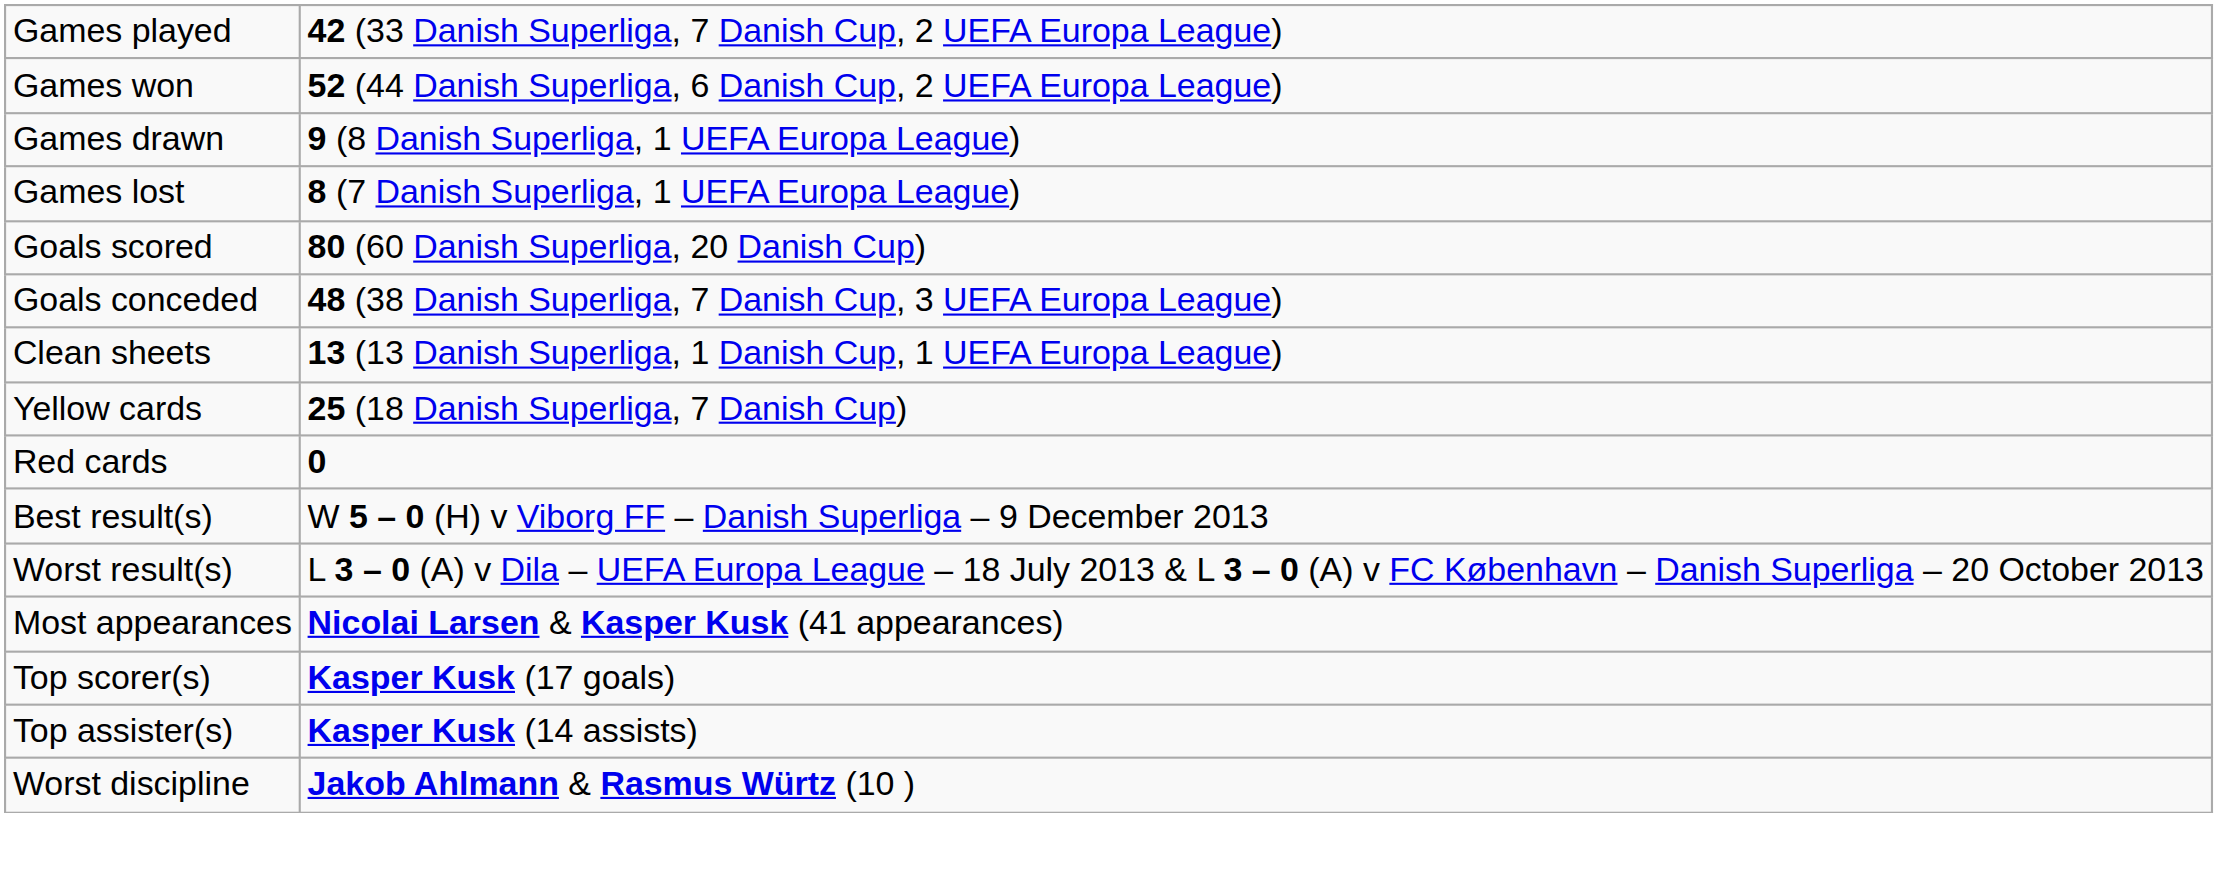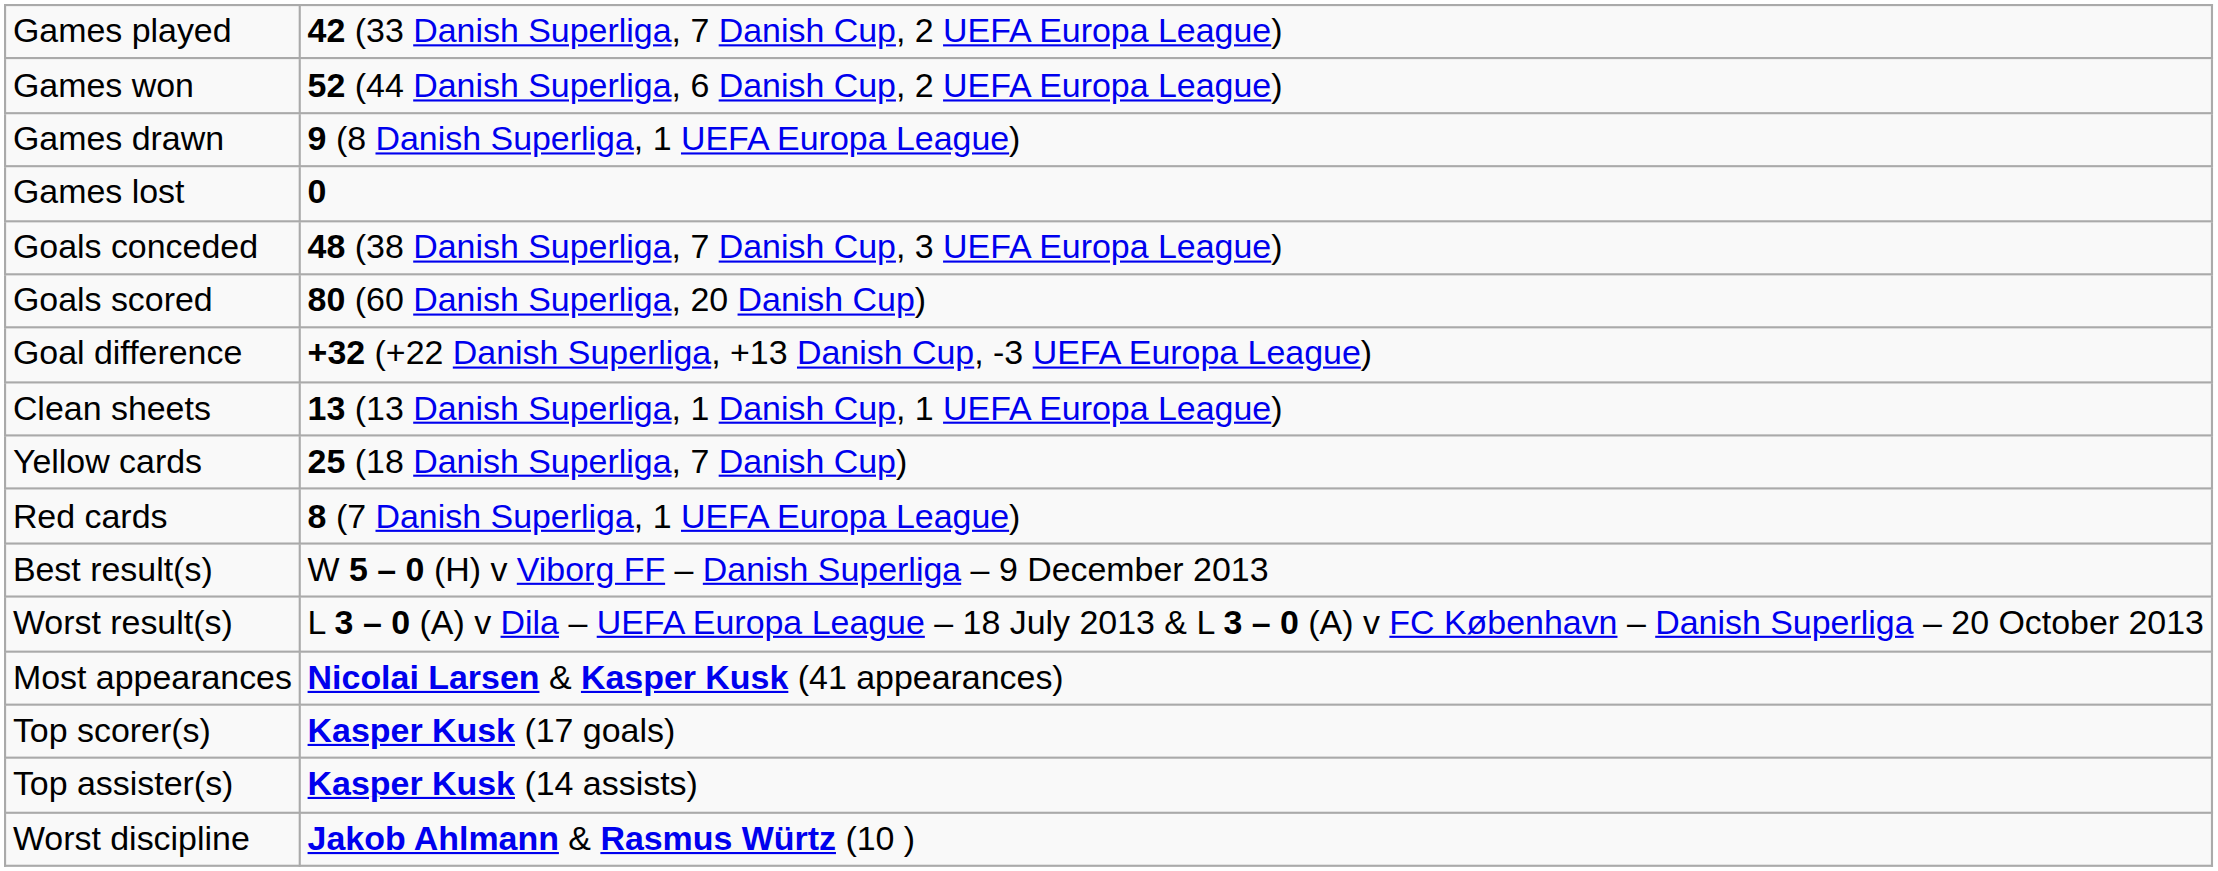 <table class="wikitable">
 <tr>
 <td>Games played</td>
 <td><strong>42</strong> (33 <a href='#'>Danish Superliga</a>, 7 <a href='#'>Danish Cup</a>, 2 <a href='#'>UEFA Europa League</a>)</td>
 </tr>
 <tr>
 <td>Games won</td>
 <td><strong>52</strong> (44 <a href='#'>Danish Superliga</a>, 6 <a href='#'>Danish Cup</a>, 2 <a href='#'>UEFA Europa League</a>)</td>
 </tr>
 <tr>
 <td>Games drawn</td>
 <td><strong>9</strong> (8 <a href='#'>Danish Superliga</a>, 1 <a href='#'>UEFA Europa League</a>)</td>
 </tr>
 <tr>
 <td>Games lost</td>
-<td><strong>8</strong> (7 <a href='#'>Danish Superliga</a>, 1 <a href='#'>UEFA Europa League</a>)</td>
+<td><strong>0</strong></td>
+</tr>
+<tr>
+<td>Goals conceded</td>
+<td><strong>48</strong> (38 <a href='#'>Danish Superliga</a>, 7 <a href='#'>Danish Cup</a>, 3 <a href='#'>UEFA Europa League</a>)</td>
 </tr>
 <tr>
 <td>Goals scored</td>
 <td><strong>80</strong> (60 <a href='#'>Danish Superliga</a>, 20 <a href='#'>Danish Cup</a>)</td>
 </tr>
 <tr>
-<td>Goals conceded</td>
-<td><strong>48</strong> (38 <a href='#'>Danish Superliga</a>, 7 <a href='#'>Danish Cup</a>, 3 <a href='#'>UEFA Europa League</a>)</td>
+<td>Goal difference</td>
+<td><strong>+32</strong> (+22 <a href='#'>Danish Superliga</a>, +13 <a href='#'>Danish Cup</a>, -3 <a href='#'>UEFA Europa League</a>)</td>
 </tr>
 <tr>
 <td>Clean sheets</td>
 <td><strong>13</strong> (13 <a href='#'>Danish Superliga</a>, 1 <a href='#'>Danish Cup</a>, 1 <a href='#'>UEFA Europa League</a>)</td>
 </tr>
 <tr>
 <td>Yellow cards</td>
 <td><strong>25</strong> (18 <a href='#'>Danish Superliga</a>, 7 <a href='#'>Danish Cup</a>)</td>
 </tr>
 <tr>
 <td>Red cards</td>
-<td><strong>0</strong></td>
+<td><strong>8</strong> (7 <a href='#'>Danish Superliga</a>, 1 <a href='#'>UEFA Europa League</a>)</td>
 </tr>
 <tr>
 <td>Best result(s)</td>
 <td>W <strong>5 – 0</strong> (H) v <a href='#'>Viborg FF</a> – <a href='#'>Danish Superliga</a> – 9 December 2013</td>
 </tr>
 <tr>
 <td>Worst result(s)</td>
 <td>L <strong>3 – 0</strong> (A) v <a href='#'>Dila</a> – <a href='#'>UEFA Europa League</a> – 18 July 2013 & L <strong>3 – 0</strong> (A) v <a href='#'>FC København</a> – <a href='#'>Danish Superliga</a> – 20 October 2013</td>
 </tr>
 <tr>
 <td>Most appearances</td>
 <td><strong><a href='#'>Nicolai Larsen</a></strong> & <strong><a href='#'>Kasper Kusk</a></strong> (41 appearances)</td>
 </tr>
 <tr>
 <td>Top scorer(s)</td>
 <td><strong><a href='#'>Kasper Kusk</a></strong> (17 goals)</td>
 </tr>
 <tr>
 <td>Top assister(s)</td>
 <td><strong><a href='#'>Kasper Kusk</a></strong> (14 assists)</td>
 </tr>
 <tr>
 <td>Worst discipline</td>
 <td><strong><a href='#'>Jakob Ahlmann</a></strong> & <strong><a href='#'>Rasmus Würtz</a></strong> (10 )</td>
 </tr>
 </table>
